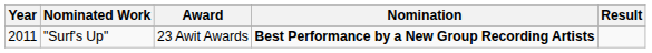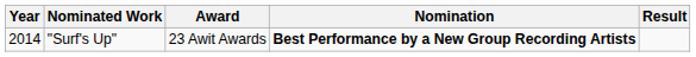 <table class="wikitable">
 <tr>
 <th>Year</th>
 <th>Nominated Work</th>
 <th>Award</th>
 <th>Nomination</th>
 <th>Result</th>
 </tr>
 <tr>
-<td>2011</td>
+<td>2014</td>
 <td>"Surf's Up"</td>
 <td>23 Awit Awards</td>
 <td><strong>Best Performance by a New Group Recording Artists</strong></td>
 <td></td>
 </tr>
 </table>
